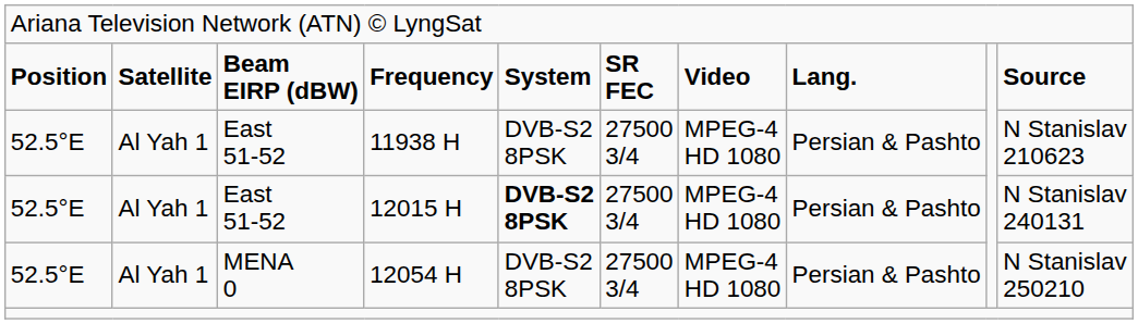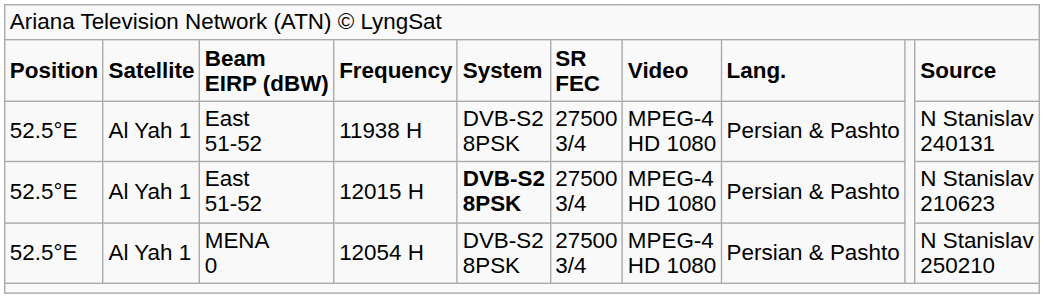 <table class="wikitable">
 <tr>
 <td colspan="10">Ariana Television Network (ATN) © LyngSat<br></td>
 </tr>
 <tr>
 <td><strong>Position</strong></td>
 <td><strong>Satellite</strong></td>
 <td><strong>Beam</strong><br><strong>EIRP (dBW)</strong></td>
 <td><strong>Frequency</strong></td>
 <td><strong>System</strong></td>
 <td><strong>SR</strong><br><strong>FEC</strong></td>
 <td><strong>Video</strong></td>
 <td><strong>Lang.</strong></td>
 <td rowspan="4"></td>
 <td><strong>Source</strong></td>
 </tr>
 <tr>
 <td>52.5°E</td>
 <td>Al Yah 1</td>
 <td>East<br>51-52</td>
 <td>11938 H</td>
 <td>DVB-S2<br>8PSK</td>
 <td>27500<br>3/4</td>
 <td>MPEG-4<br>HD 1080</td>
 <td>Persian & Pashto</td>
-<td>N Stanislav<br>210623</td>
+<td>N Stanislav<br>240131</td>
 </tr>
 <tr>
 <td>52.5°E</td>
 <td>Al Yah 1</td>
 <td>East<br>51-52</td>
 <td>12015 H</td>
 <td><strong>DVB-S2<br>8PSK</strong></td>
 <td>27500<br>3/4</td>
 <td>MPEG-4<br>HD 1080</td>
 <td>Persian & Pashto</td>
-<td>N Stanislav<br>240131</td>
+<td>N Stanislav<br>210623</td>
 </tr>
 <tr>
 <td>52.5°E</td>
 <td>Al Yah 1</td>
 <td>MENA<br>0</td>
 <td>12054 H</td>
 <td>DVB-S2<br>8PSK</td>
 <td>27500<br>3/4</td>
 <td>MPEG-4<br>HD 1080</td>
 <td>Persian & Pashto</td>
 <td>N Stanislav<br>250210</td>
 </tr>
 <tr>
 <td colspan="10"></td>
 </tr>
 </table>
